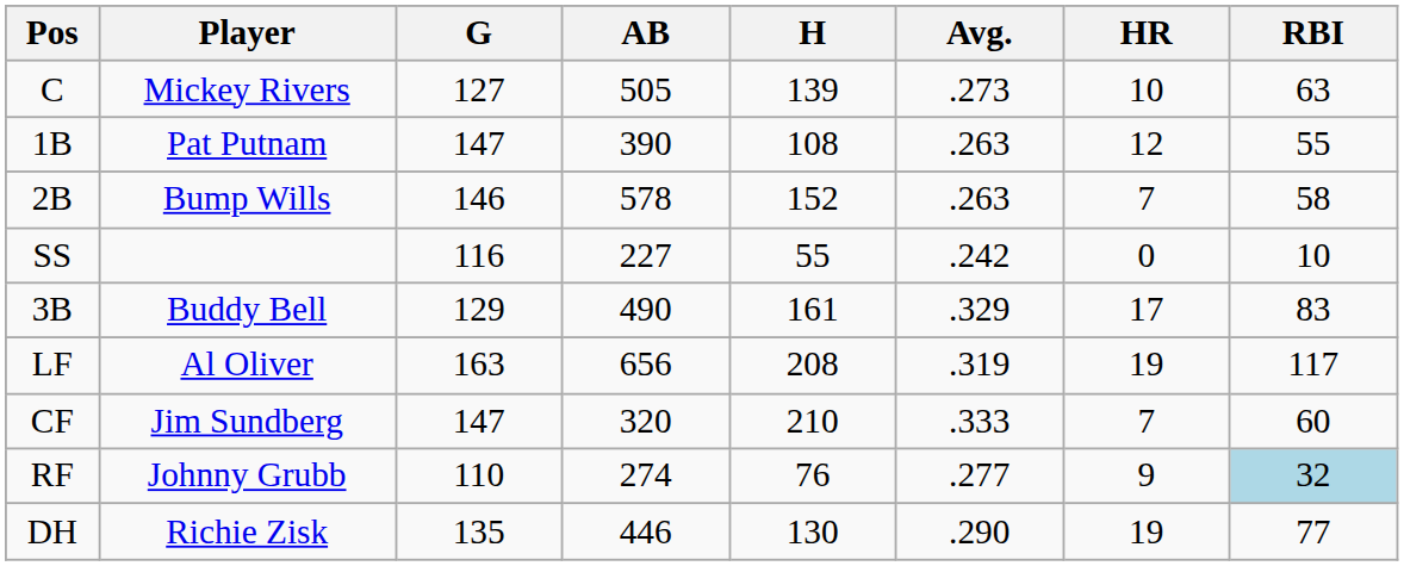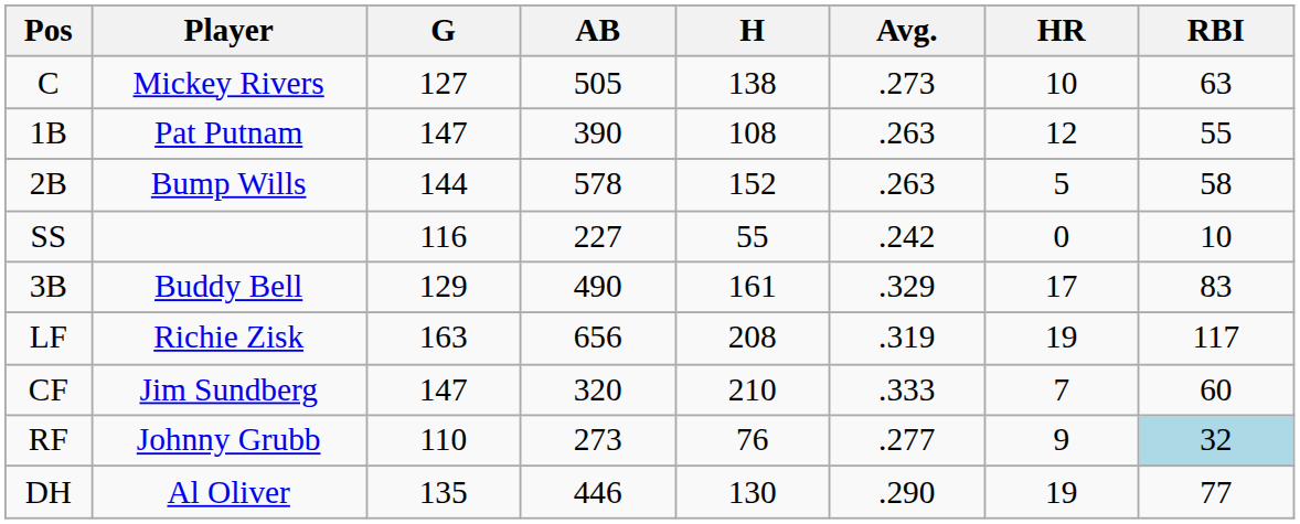 <table class="wikitable sortable">
 <tr>
 <th bgcolor="#DDDDFF" width="5%">Pos</th>
 <th bgcolor="#DDDDFF" width="16%">Player</th>
 <th bgcolor="#DDDDFF" width="9%">G</th>
 <th bgcolor="#DDDDFF" width="9%">AB</th>
 <th bgcolor="#DDDDFF" width="9%">H</th>
 <th bgcolor="#DDDDFF" width="9%">Avg.</th>
 <th bgcolor="#DDDDFF" width="9%">HR</th>
 <th bgcolor="#DDDDFF" width="9%">RBI</th>
 </tr>
 <tr align="center">
 <td>C</td>
 <td><a href='#'>Mickey Rivers</a></td>
 <td>127</td>
 <td>505</td>
-<td>139</td>
+<td>138</td>
 <td>.273</td>
 <td>10</td>
 <td>63</td>
 </tr>
 <tr align=center>
 <td>1B</td>
 <td><a href='#'>Pat Putnam</a></td>
 <td>147</td>
 <td>390</td>
 <td>108</td>
 <td>.263</td>
 <td>12</td>
 <td>55</td>
 </tr>
 <tr align=center>
 <td>2B</td>
 <td><a href='#'>Bump Wills</a></td>
-<td>146</td>
+<td>144</td>
 <td>578</td>
 <td>152</td>
 <td>.263</td>
-<td>7</td>
+<td>5</td>
 <td>58</td>
 </tr>
 <tr align=center>
 <td>SS</td>
 <td></td>
 <td>116</td>
 <td>227</td>
 <td>55</td>
 <td>.242</td>
 <td>0</td>
 <td>10</td>
 </tr>
 <tr align="center">
 <td>3B</td>
 <td><a href='#'>Buddy Bell</a></td>
 <td>129</td>
 <td>490</td>
 <td>161</td>
 <td>.329</td>
 <td>17</td>
 <td>83</td>
 </tr>
 <tr align=center>
 <td>LF</td>
-<td><a href='#'>Al Oliver</a></td>
+<td><a href='#'>Richie Zisk</a></td>
 <td>163</td>
 <td>656</td>
 <td>208</td>
 <td>.319</td>
 <td>19</td>
 <td>117</td>
 </tr>
 <tr align=center>
 <td>CF</td>
 <td><a href='#'>Jim Sundberg</a></td>
 <td>147</td>
 <td>320</td>
 <td>210</td>
 <td>.333</td>
 <td>7</td>
 <td>60</td>
 </tr>
 <tr align=center>
 <td>RF</td>
 <td><a href='#'>Johnny Grubb</a></td>
 <td>110</td>
-<td>274</td>
+<td>273</td>
 <td>76</td>
 <td>.277</td>
 <td>9</td>
 <td style="background: lightblue;">32</td>
 </tr>
 <tr align=center>
 <td>DH</td>
-<td><a href='#'>Richie Zisk</a></td>
+<td><a href='#'>Al Oliver</a></td>
 <td>135</td>
 <td>446</td>
 <td>130</td>
 <td>.290</td>
 <td>19</td>
 <td>77</td>
 </tr>
 </table>
